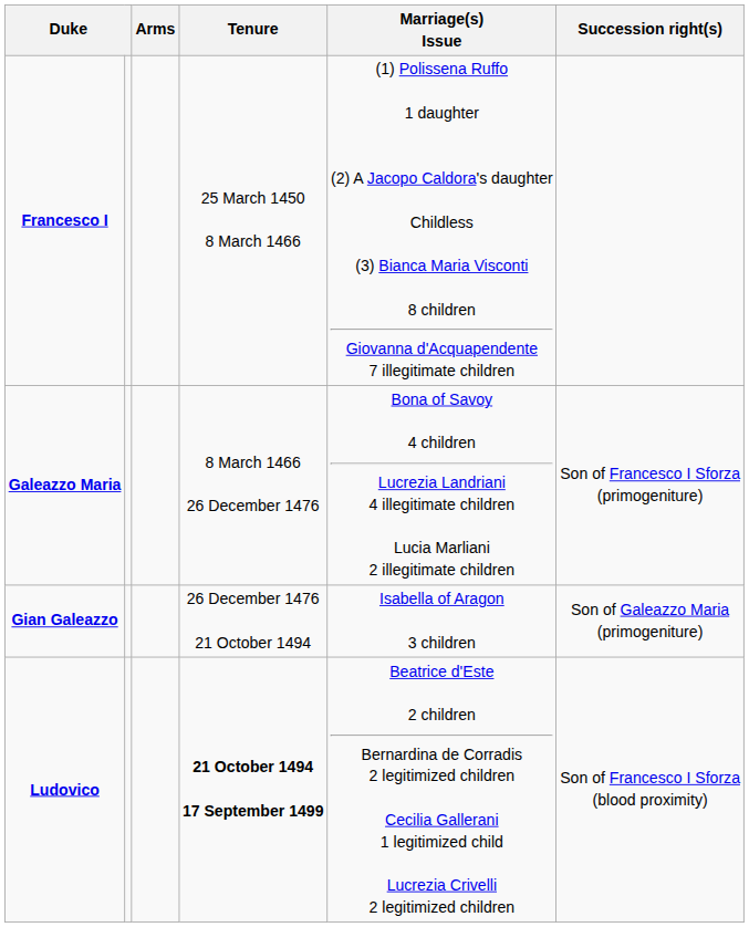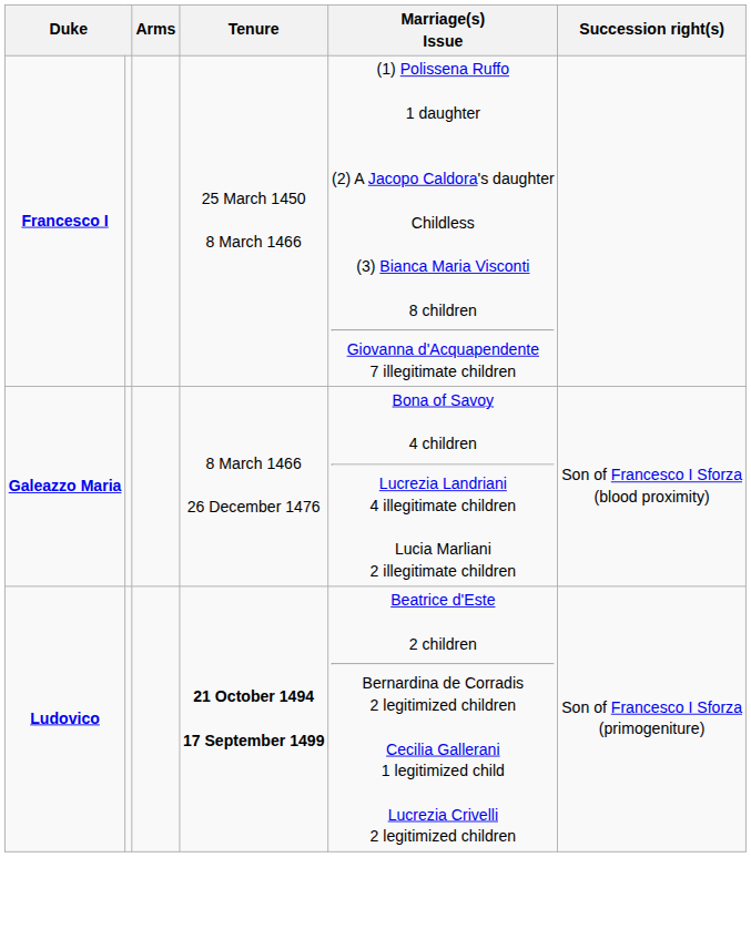 <table class="wikitable" style="line-height:1.4em; text-align:center">
 <tr>
 <th colspan=2>Duke</th>
 <th>Arms</th>
 <th>Tenure</th>
 <th>Marriage(s)<br>Issue</th>
 <th>Succession right(s)</th>
 </tr>
 <tr>
 <td><strong><a href='#'>Francesco I</a></strong><br></td>
 <td></td>
 <td></td>
 <td>25 March 1450<br><br>8 March 1466</td>
 <td>(1) <a href='#'>Polissena Ruffo</a><br><br>1 daughter<br><br><br>(2) A <a href='#'>Jacopo Caldora</a>'s daughter<br><br>Childless<br><br>(3) <a href='#'>Bianca Maria Visconti</a><br><br>8 children<hr><a href='#'>Giovanna d'Acquapendente</a><br>7 illegitimate children<br></td>
 <td></td>
 </tr>
 <tr>
 <td><strong><a href='#'>Galeazzo Maria</a></strong><br></td>
 <td></td>
 <td></td>
 <td>8 March 1466<br><br>26 December 1476</td>
 <td><a href='#'>Bona of Savoy</a><br><br>4 children<hr><a href='#'>Lucrezia Landriani</a><br>4 illegitimate children<br><br>Lucia Marliani<br>2 illegitimate children</td>
-<td>Son of <a href='#'>Francesco I Sforza</a><br>(primogeniture)</td>
-</tr>
-<tr>
-<td><strong><a href='#'>Gian Galeazzo</a></strong><br></td>
-<td></td>
-<td></td>
-<td>26 December 1476<br><br>21 October 1494</td>
-<td><a href='#'>Isabella of Aragon</a><br><br>3 children</td>
-<td>Son of <a href='#'>Galeazzo Maria</a><br>(primogeniture)</td>
+<td>Son of <a href='#'>Francesco I Sforza</a><br>(blood proximity)</td>
 </tr>
 <tr>
 <td><strong><a href='#'>Ludovico</a></strong><br></td>
 <td></td>
 <td></td>
 <td><strong>21 October 1494<br><br>17 September 1499</strong></td>
 <td><a href='#'>Beatrice d'Este</a><br><br>2 children<hr>Bernardina de Corradis<br>2 legitimized children<br><br><a href='#'>Cecilia Gallerani</a><br>1 legitimized child<br><br><a href='#'>Lucrezia Crivelli</a><br>2 legitimized children</td>
-<td>Son of <a href='#'>Francesco I Sforza</a><br>(blood proximity)</td>
+<td>Son of <a href='#'>Francesco I Sforza</a><br>(primogeniture)</td>
 </tr>
 </table>
